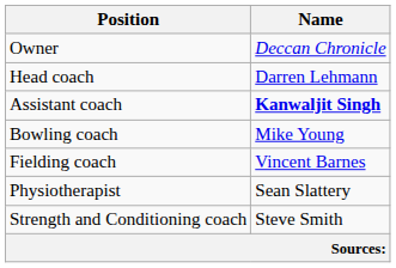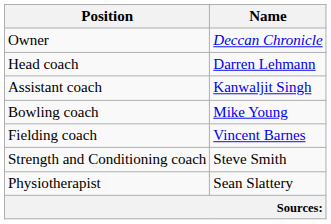 <table class="wikitable">
 <tr>
 <th>Position</th>
 <th>Name</th>
 </tr>
 <tr>
 <td>Owner</td>
 <td><em><a href='#'>Deccan Chronicle</a></em></td>
 </tr>
 <tr>
 <td>Head coach</td>
 <td><a href='#'>Darren Lehmann</a></td>
 </tr>
 <tr>
 <td>Assistant coach</td>
-<td><strong><a href='#'>Kanwaljit Singh</a></strong></td>
+<td><a href='#'>Kanwaljit Singh</a></td>
 </tr>
 <tr>
 <td>Bowling coach</td>
 <td><a href='#'>Mike Young</a></td>
 </tr>
 <tr>
 <td>Fielding coach</td>
 <td><a href='#'>Vincent Barnes</a></td>
 </tr>
 <tr>
+<td>Strength and Conditioning coach</td>
+<td>Steve Smith</td>
+</tr>
+<tr>
 <td>Physiotherapist</td>
 <td>Sean Slattery</td>
-</tr>
-<tr>
-<td>Strength and Conditioning coach</td>
-<td>Steve Smith</td>
 </tr>
 <tr>
 <th colspan="2" style="text-align:right;"><small>Sources:</small></th>
 </tr>
 </table>
